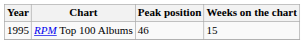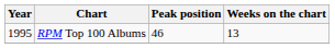 <table class="wikitable">
 <tr>
 <th align="left">Year</th>
 <th align="left">Chart</th>
 <th align="left">Peak position</th>
 <th align="left">Weeks on the chart</th>
 </tr>
 <tr>
 <td align="left">1995</td>
 <td align="left"><em><a href='#'>RPM</a></em> Top 100 Albums</td>
 <td align="left">46</td>
-<td align="left">15</td>
+<td align="left">13</td>
 </tr>
 <tr>
 </tr>
 </table>
